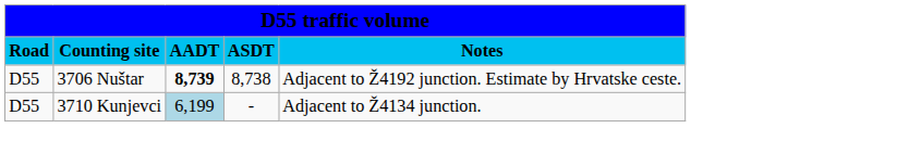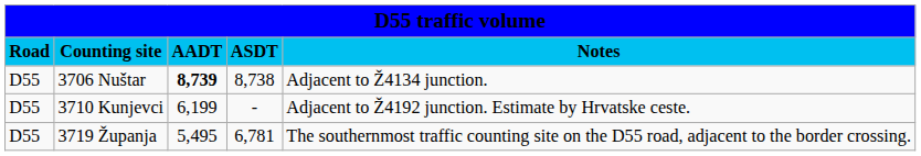 <table class="wikitable">
 <tr>
 <td colspan=5 bgcolor=blue align=center style=margin-top:15><span><big><strong>D55 traffic volume</strong></big></span></td>
 </tr>
 <tr>
 <td align=center bgcolor=00c0f0><strong>Road</strong></td>
 <td align=center bgcolor=00c0f0><strong>Counting site</strong></td>
 <td align=center bgcolor=00c0f0><strong>AADT</strong></td>
 <td align=center bgcolor=00c0f0><strong>ASDT</strong></td>
 <td align=center bgcolor=00c0f0><strong>Notes</strong></td>
 </tr>
 <tr>
 <td> D55</td>
 <td>3706 Nuštar</td>
 <td align=center><strong>8,739</strong></td>
 <td align=center>8,738</td>
+<td>Adjacent to Ž4134 junction.</td>
+</tr>
+<tr>
+<td> D55</td>
+<td>3710 Kunjevci</td>
+<td align=center>6,199</td>
+<td align=center>-</td>
 <td>Adjacent to Ž4192 junction. Estimate by Hrvatske ceste.</td>
 </tr>
 <tr>
 <td> D55</td>
-<td>3710 Kunjevci</td>
-<td align=center style="background: lightblue;">6,199</td>
-<td align=center>-</td>
-<td>Adjacent to Ž4134 junction.</td>
+<td>3719 Županja</td>
+<td align=center>5,495</td>
+<td align=center>6,781</td>
+<td>The southernmost traffic counting site on the D55 road, adjacent to the border crossing.</td>
 </tr>
 </table>
